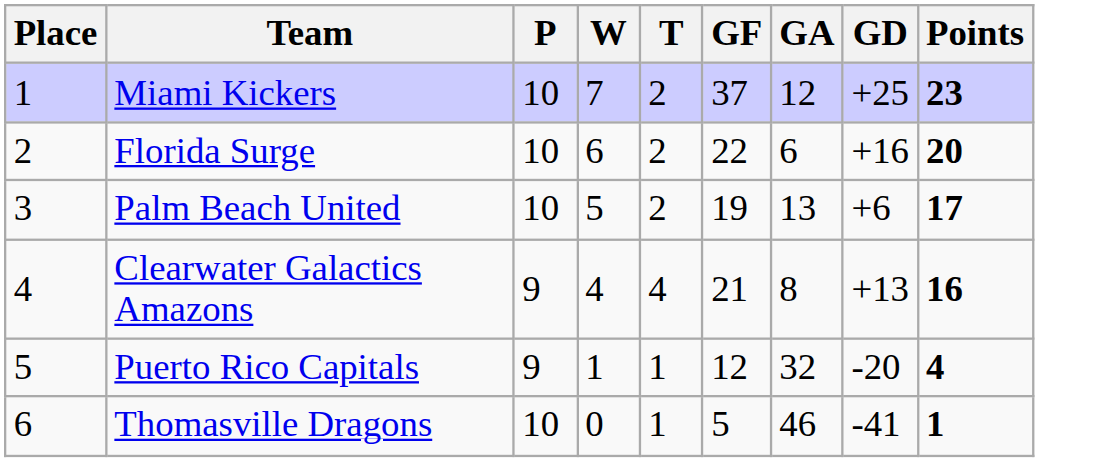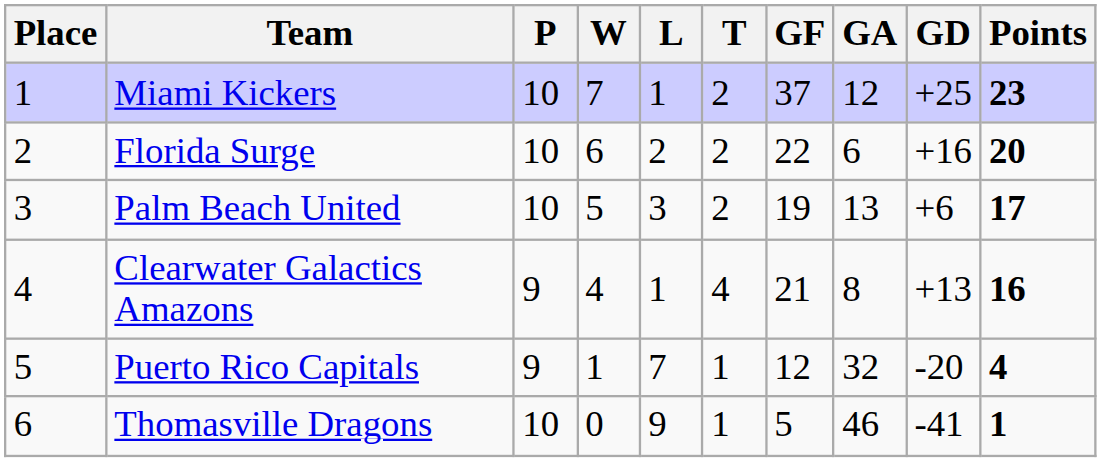 <table class="wikitable">
 <tr>
 <th>Place</th>
 <th width="170">Team</th>
 <th width="20">P</th>
 <th width="20">W</th>
+<th width="20">L</th>
 <th width="20">T</th>
 <th width="20">GF</th>
 <th width="20">GA</th>
 <th width="25">GD</th>
 <th>Points</th>
 </tr>
 <tr bgcolor=#ccccff>
 <td>1</td>
 <td><a href='#'>Miami Kickers</a></td>
 <td>10</td>
 <td>7</td>
+<td>1</td>
 <td>2</td>
 <td>37</td>
 <td>12</td>
 <td>+25</td>
 <td><strong>23</strong></td>
 </tr>
 <tr>
 <td>2</td>
 <td><a href='#'>Florida Surge</a></td>
 <td>10</td>
 <td>6</td>
 <td>2</td>
+<td>2</td>
 <td>22</td>
 <td>6</td>
 <td>+16</td>
 <td><strong>20</strong></td>
 </tr>
 <tr>
 <td>3</td>
 <td><a href='#'>Palm Beach United</a></td>
 <td>10</td>
 <td>5</td>
+<td>3</td>
 <td>2</td>
 <td>19</td>
 <td>13</td>
 <td>+6</td>
 <td><strong>17</strong></td>
 </tr>
 <tr>
 <td>4</td>
 <td><a href='#'>Clearwater Galactics Amazons</a></td>
 <td>9</td>
 <td>4</td>
+<td>1</td>
 <td>4</td>
 <td>21</td>
 <td>8</td>
 <td>+13</td>
 <td><strong>16</strong></td>
 </tr>
 <tr>
 <td>5</td>
 <td><a href='#'>Puerto Rico Capitals</a></td>
 <td>9</td>
 <td>1</td>
+<td>7</td>
 <td>1</td>
 <td>12</td>
 <td>32</td>
 <td>-20</td>
 <td><strong>4</strong></td>
 </tr>
 <tr>
 <td>6</td>
 <td><a href='#'>Thomasville Dragons</a></td>
 <td>10</td>
 <td>0</td>
+<td>9</td>
 <td>1</td>
 <td>5</td>
 <td>46</td>
 <td>-41</td>
 <td><strong>1</strong></td>
 </tr>
 </table>
